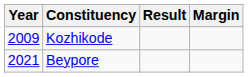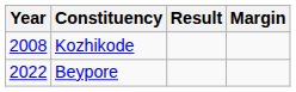 <table class="sortable wikitable">
 <tr>
 <th>Year</th>
 <th>Constituency</th>
 <th>Result</th>
 <th>Margin</th>
 </tr>
 <tr>
-<td><a href='#'>2009</a></td>
+<td><a href='#'>2008</a></td>
 <td><a href='#'>Kozhikode</a></td>
 <td></td>
 <td></td>
 </tr>
 <tr>
-<td><a href='#'>2021</a></td>
+<td><a href='#'>2022</a></td>
 <td><a href='#'>Beypore</a></td>
 <td></td>
 <td></td>
 </tr>
 </table>
